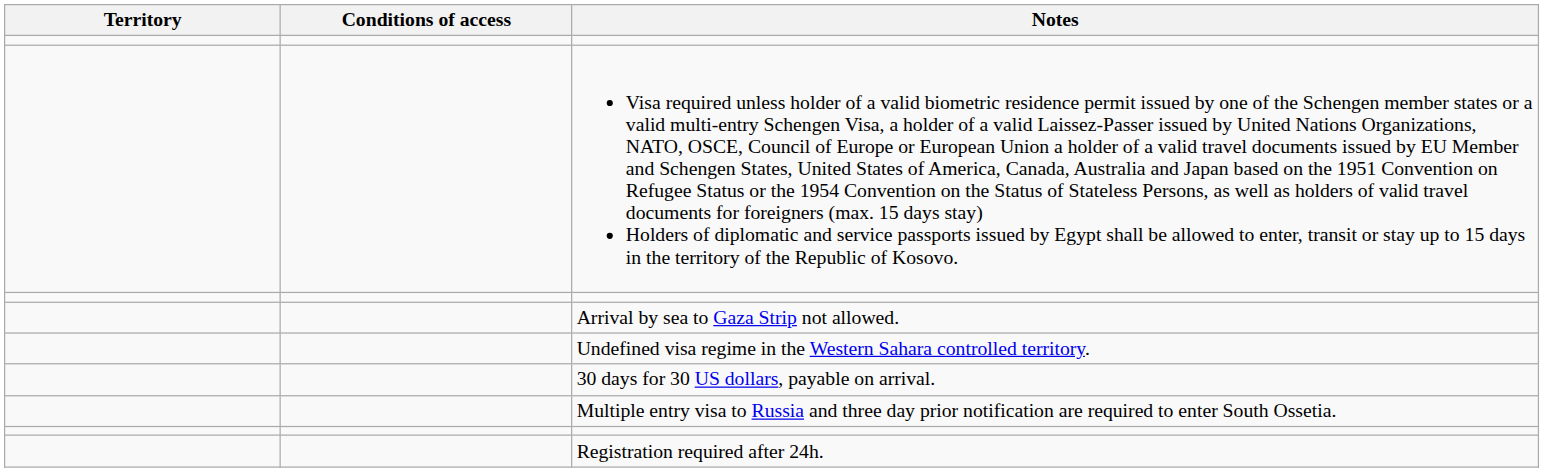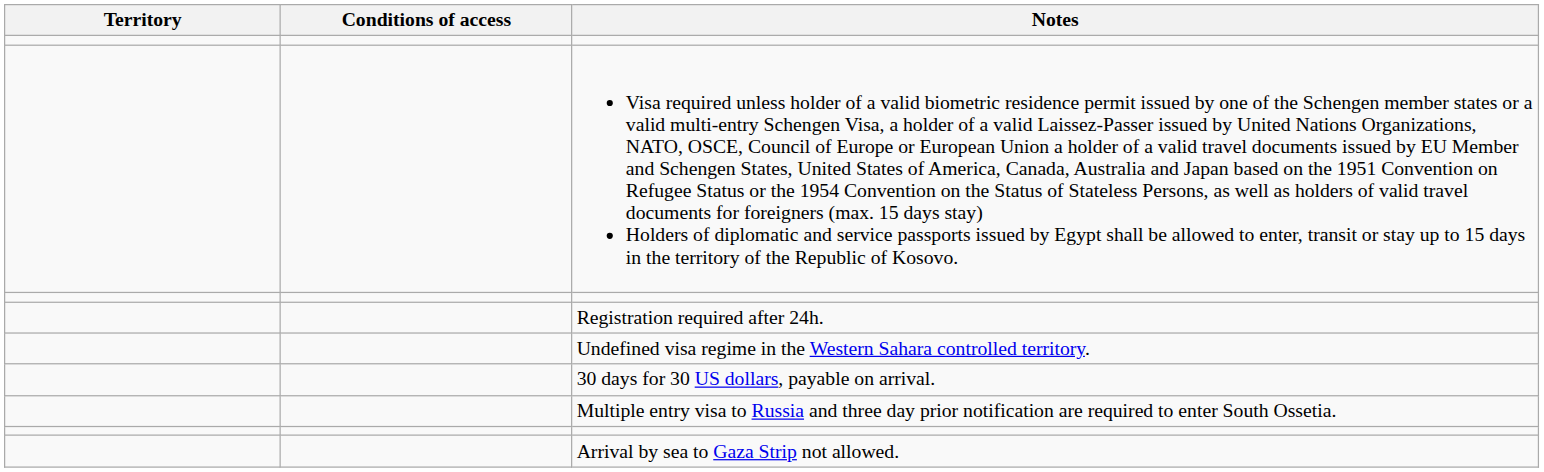 <table class="wikitable" style="text-align: left; table-layout: fixed;">
 <tr>
 <th style="width:18%;">Territory</th>
 <th style="width:19%;">Conditions of access</th>
 <th>Notes</th>
 </tr>
 <tr>
 <td></td>
 <td></td>
 <td></td>
 </tr>
 <tr>
 <td></td>
 <td></td>
 <td><br><ul><li>Visa required unless holder of a valid biometric residence permit issued by one of the Schengen member states or a valid multi-entry Schengen Visa, a holder of a valid Laissez-Passer issued by United Nations Organizations, NATO, OSCE, Council of Europe or European Union a holder of a valid travel documents issued by EU Member and Schengen States, United States of America, Canada, Australia and Japan based on the 1951 Convention on Refugee Status or the 1954 Convention on the Status of Stateless Persons, as well as holders of valid travel documents for foreigners (max. 15 days stay)</li><li>Holders of diplomatic and service passports issued by Egypt shall be allowed to enter, transit or stay up to 15 days in the territory of the Republic of Kosovo.</li></ul></td>
 </tr>
 <tr>
 <td></td>
 <td></td>
 <td></td>
 </tr>
 <tr>
 <td></td>
 <td></td>
-<td>Arrival by sea to <a href='#'>Gaza Strip</a> not allowed.</td>
+<td>Registration required after 24h.</td>
 </tr>
 <tr>
 <td></td>
 <td></td>
 <td>Undefined visa regime in the <a href='#'>Western Sahara controlled territory</a>.</td>
 </tr>
 <tr>
 <td></td>
 <td></td>
 <td>30 days for 30 <a href='#'>US dollars</a>, payable on arrival.</td>
 </tr>
 <tr>
 <td></td>
 <td></td>
 <td>Multiple entry visa to <a href='#'>Russia</a> and three day prior notification are required to enter South Ossetia.</td>
 </tr>
 <tr>
 <td></td>
 <td></td>
 <td></td>
 </tr>
 <tr>
 <td></td>
 <td></td>
-<td>Registration required after 24h.</td>
+<td>Arrival by sea to <a href='#'>Gaza Strip</a> not allowed.</td>
 </tr>
 </table>
